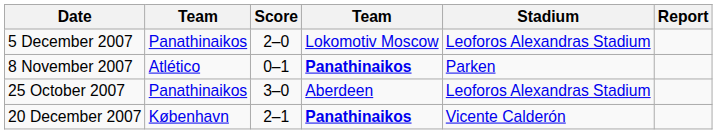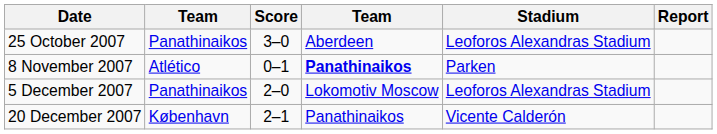 <table class="wikitable">
 <tr>
 <th>Date</th>
 <th>Team</th>
 <th>Score</th>
 <th>Team</th>
 <th>Stadium</th>
 <th>Report</th>
 </tr>
 <tr>
-<td>5 December 2007</td>
+<td>25 October 2007</td>
 <td> <a href='#'>Panathinaikos</a></td>
-<td align="center">2–0</td>
-<td> <a href='#'>Lokomotiv Moscow</a></td>
+<td align="center">3–0</td>
+<td> <a href='#'>Aberdeen</a></td>
 <td><a href='#'>Leoforos Alexandras Stadium</a></td>
 <td></td>
 </tr>
 <tr>
 <td>8 November 2007</td>
 <td> <a href='#'>Atlético</a></td>
 <td align="center">0–1</td>
 <td><strong> <a href='#'>Panathinaikos</a></strong></td>
 <td><a href='#'>Parken</a></td>
 <td></td>
 </tr>
 <tr>
-<td>25 October 2007</td>
+<td>5 December 2007</td>
 <td> <a href='#'>Panathinaikos</a></td>
-<td align="center">3–0</td>
-<td> <a href='#'>Aberdeen</a></td>
+<td align="center">2–0</td>
+<td> <a href='#'>Lokomotiv Moscow</a></td>
 <td><a href='#'>Leoforos Alexandras Stadium</a></td>
 <td></td>
 </tr>
 <tr>
 <td>20 December 2007</td>
 <td> <a href='#'>København</a></td>
 <td align="center">2–1</td>
-<td><strong> <a href='#'>Panathinaikos</a></strong></td>
+<td> <a href='#'>Panathinaikos</a></td>
 <td><a href='#'>Vicente Calderón</a></td>
 <td></td>
 </tr>
 </table>
